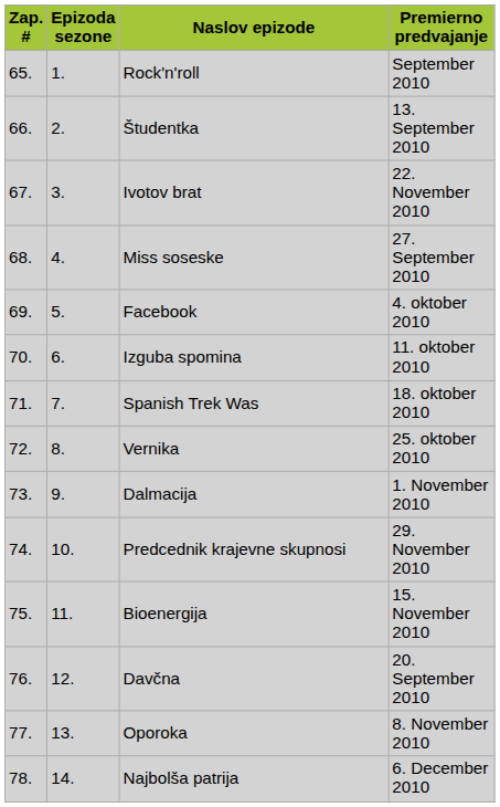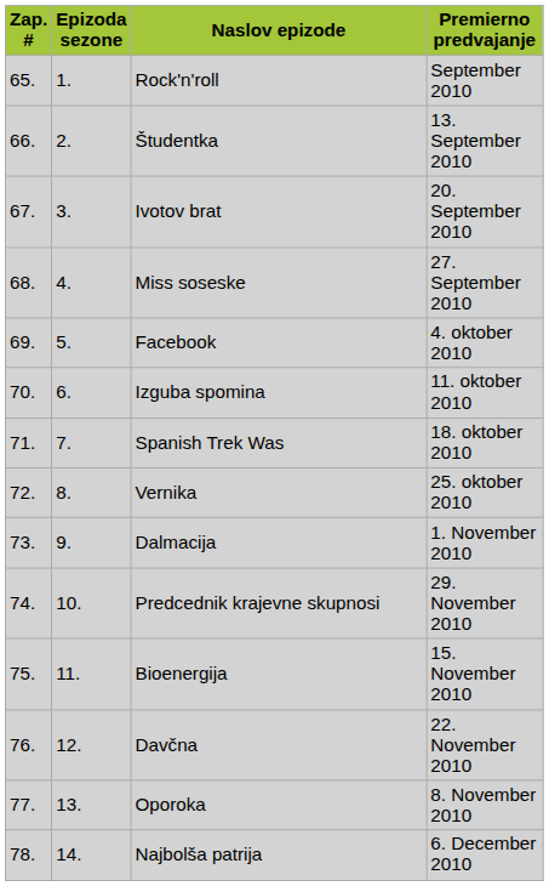 <table class="wikitable" style="width:37%; background:#D3D3D3">
 <tr>
 <th style="background:#A4C639; color:#000; text-align:center;">Zap.<br>#</th>
 <th style="background:#A4C639; color:#000; text-align:center;">Epizoda<br>sezone</th>
 <th style="width:55%; background:#A4C639; color:#000; text-align:center;"><strong>Naslov epizode</strong></th>
 <th style="background:#A4C639; color:#000; text-align:center;">Premierno<br>predvajanje</th>
 </tr>
 <tr>
 <td>65.</td>
 <td>1.</td>
 <td>Rock'n'roll</td>
 <td>September 2010</td>
 </tr>
 <tr>
 <td>66.</td>
 <td>2.</td>
 <td>Študentka</td>
 <td>13. September 2010</td>
 </tr>
 <tr>
 <td>67.</td>
 <td>3.</td>
 <td>Ivotov brat</td>
-<td>22. November 2010</td>
+<td>20. September 2010</td>
 </tr>
 <tr>
 <td>68.</td>
 <td>4.</td>
 <td>Miss soseske</td>
 <td>27. September 2010</td>
 </tr>
 <tr>
 <td>69.</td>
 <td>5.</td>
 <td>Facebook</td>
 <td>4. oktober 2010</td>
 </tr>
 <tr>
 <td>70.</td>
 <td>6.</td>
 <td>Izguba spomina</td>
 <td>11. oktober 2010</td>
 </tr>
 <tr>
 <td>71.</td>
 <td>7.</td>
 <td>Spanish Trek Was</td>
 <td>18. oktober 2010</td>
 </tr>
 <tr>
 <td>72.</td>
 <td>8.</td>
 <td>Vernika</td>
 <td>25. oktober 2010</td>
 </tr>
 <tr>
 <td>73.</td>
 <td>9.</td>
 <td>Dalmacija</td>
 <td>1. November 2010</td>
 </tr>
 <tr>
 <td>74.</td>
 <td>10.</td>
 <td>Predcednik krajevne skupnosi</td>
 <td>29. November 2010</td>
 </tr>
 <tr>
 <td>75.</td>
 <td>11.</td>
 <td>Bioenergija</td>
 <td>15. November 2010</td>
 </tr>
 <tr>
 <td>76.</td>
 <td>12.</td>
 <td>Davčna</td>
-<td>20. September 2010</td>
+<td>22. November 2010</td>
 </tr>
 <tr>
 <td>77.</td>
 <td>13.</td>
 <td>Oporoka</td>
 <td>8. November 2010</td>
 </tr>
 <tr>
 <td>78.</td>
 <td>14.</td>
 <td>Najbolša patrija</td>
 <td>6. December 2010</td>
 </tr>
 <tr>
 </tr>
 </table>
